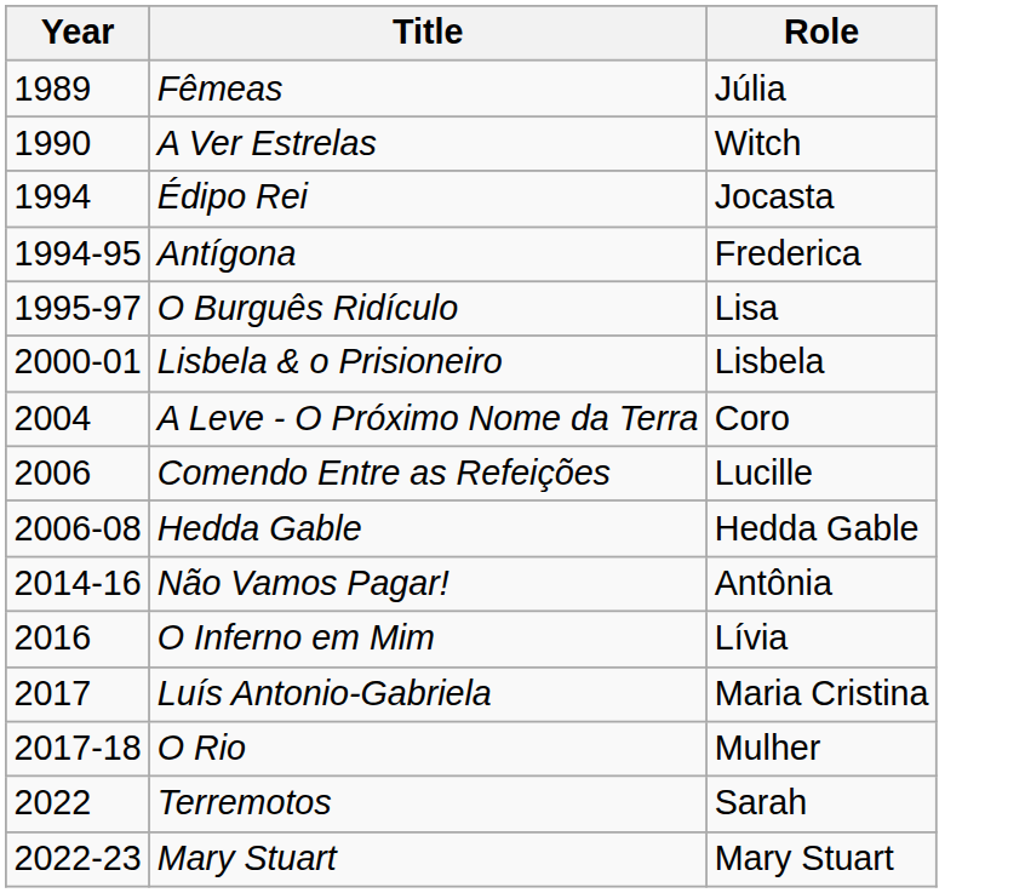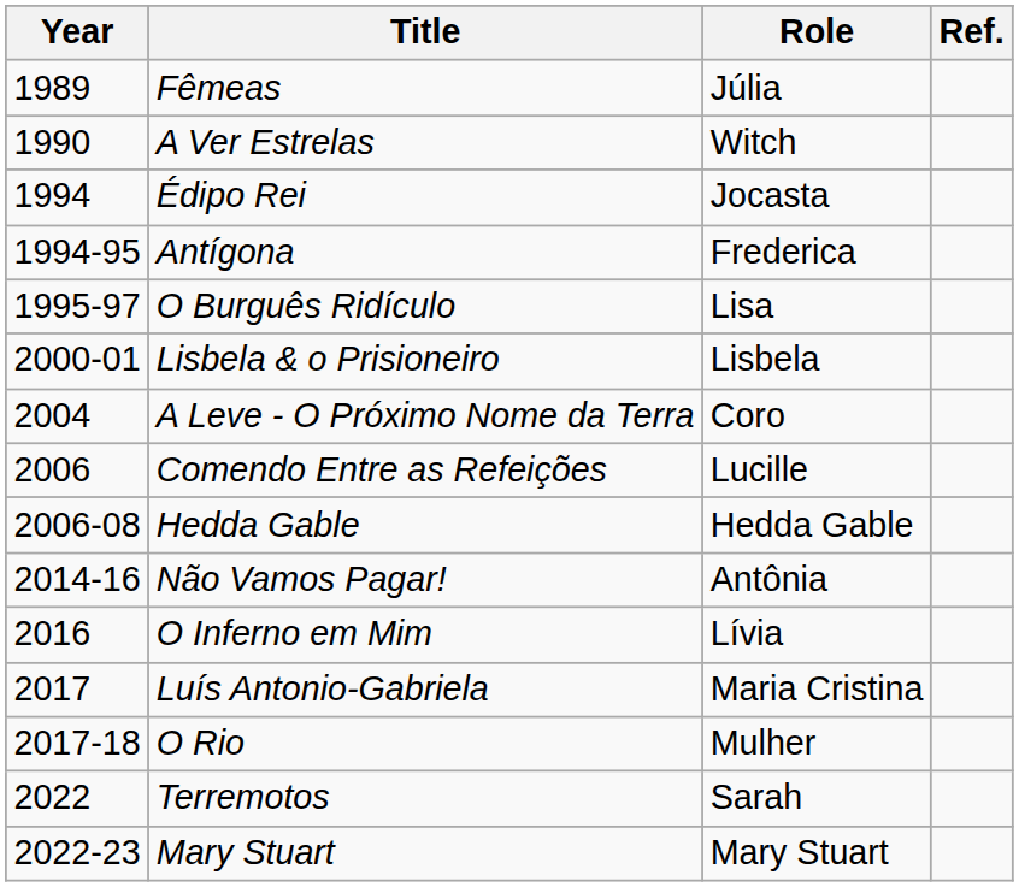 <table class="wikitable">
 <tr>
 <th>Year</th>
 <th>Title</th>
 <th>Role</th>
+<th>Ref.</th>
 </tr>
 <tr>
 <td>1989</td>
 <td><em>Fêmeas</em></td>
 <td>Júlia</td>
+<td></td>
 </tr>
 <tr>
 <td>1990</td>
 <td><em>A Ver Estrelas</em></td>
 <td>Witch</td>
+<td></td>
 </tr>
 <tr>
 <td>1994</td>
 <td><em>Édipo Rei</em></td>
 <td>Jocasta</td>
+<td></td>
 </tr>
 <tr>
 <td>1994-95</td>
 <td><em>Antígona</em></td>
 <td>Frederica</td>
+<td></td>
 </tr>
 <tr>
 <td>1995-97</td>
 <td><em>O Burguês Ridículo</em></td>
 <td>Lisa</td>
+<td></td>
 </tr>
 <tr>
 <td>2000-01</td>
 <td><em>Lisbela & o Prisioneiro</em></td>
 <td>Lisbela</td>
+<td></td>
 </tr>
 <tr>
 <td>2004</td>
 <td><em>A Leve - O Próximo Nome da Terra</em></td>
 <td>Coro</td>
+<td></td>
 </tr>
 <tr>
 <td>2006</td>
 <td><em>Comendo Entre as Refeições</em></td>
 <td>Lucille</td>
+<td></td>
 </tr>
 <tr>
 <td>2006-08</td>
 <td><em>Hedda Gable</em></td>
 <td>Hedda Gable</td>
+<td></td>
 </tr>
 <tr>
 <td>2014-16</td>
 <td><em>Não Vamos Pagar!</em></td>
 <td>Antônia</td>
+<td></td>
 </tr>
 <tr>
 <td>2016</td>
 <td><em>O Inferno em Mim</em></td>
 <td>Lívia</td>
+<td></td>
 </tr>
 <tr>
 <td>2017</td>
 <td><em>Luís Antonio-Gabriela</em></td>
 <td>Maria Cristina</td>
+<td></td>
 </tr>
 <tr>
 <td>2017-18</td>
 <td><em>O Rio</em></td>
 <td>Mulher</td>
+<td></td>
 </tr>
 <tr>
 <td>2022</td>
 <td><em>Terremotos</em></td>
 <td>Sarah</td>
+<td></td>
 </tr>
 <tr>
 <td>2022-23</td>
 <td><em>Mary Stuart</em></td>
 <td>Mary Stuart</td>
+<td></td>
 </tr>
 </table>
